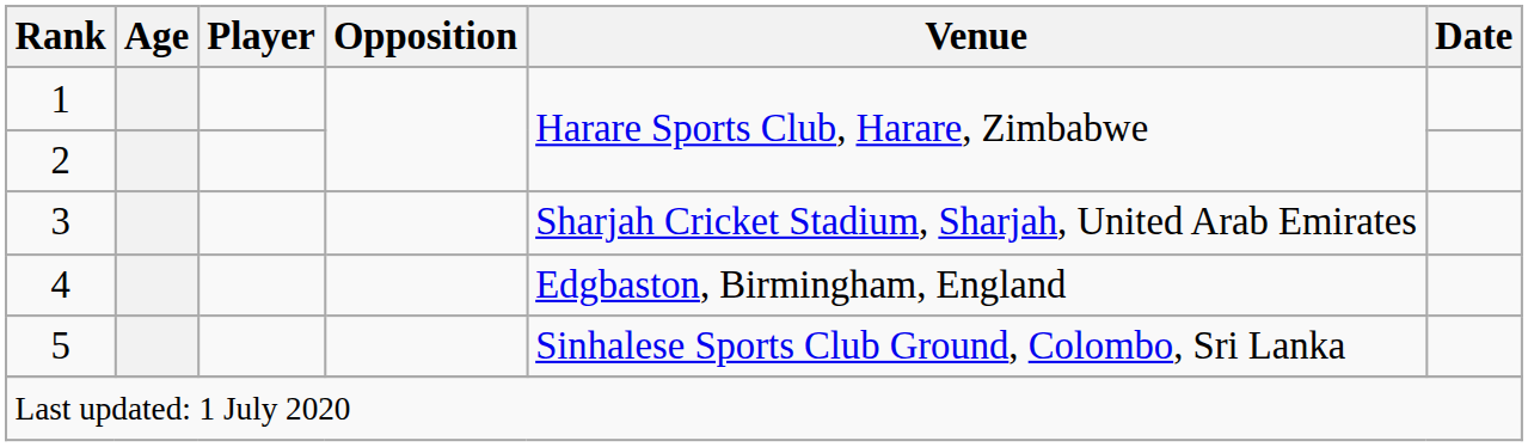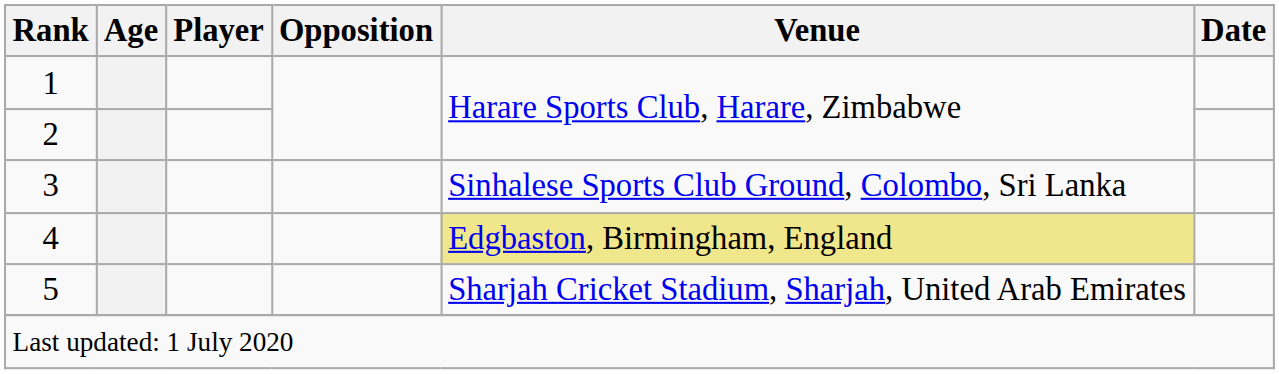 <table class="wikitable plainrowheaders sortable">
 <tr>
 <th scope=col>Rank</th>
 <th scope=col>Age</th>
 <th scope=col>Player</th>
 <th scope=col>Opposition</th>
 <th scope=col>Venue</th>
 <th scope=col>Date</th>
 </tr>
 <tr>
 <td align=center>1</td>
 <th scope=row style=text-align:center;></th>
 <td></td>
 <td rowspan=2></td>
 <td rowspan=2><a href='#'>Harare Sports Club</a>, <a href='#'>Harare</a>, Zimbabwe</td>
 <td></td>
 </tr>
 <tr>
 <td align=center>2</td>
 <th scope=row style=text-align:center;></th>
 <td></td>
 <td></td>
 </tr>
 <tr>
 <td align=center>3</td>
 <th scope=row style=text-align:center;></th>
 <td></td>
 <td></td>
-<td><a href='#'>Sharjah Cricket Stadium</a>, <a href='#'>Sharjah</a>, United Arab Emirates</td>
+<td><a href='#'>Sinhalese Sports Club Ground</a>, <a href='#'>Colombo</a>, Sri Lanka</td>
 <td></td>
 </tr>
 <tr>
 <td align=center>4</td>
 <th scope=row style=text-align:center;></th>
 <td></td>
 <td></td>
-<td><a href='#'>Edgbaston</a>, Birmingham, England</td>
+<td style="background: khaki;"><a href='#'>Edgbaston</a>, Birmingham, England</td>
 <td></td>
 </tr>
 <tr>
 <td align=center>5</td>
 <th scope=row style=text-align:center;></th>
 <td></td>
 <td></td>
-<td><a href='#'>Sinhalese Sports Club Ground</a>, <a href='#'>Colombo</a>, Sri Lanka</td>
+<td><a href='#'>Sharjah Cricket Stadium</a>, <a href='#'>Sharjah</a>, United Arab Emirates</td>
 <td></td>
 </tr>
 <tr>
 </tr>
 <tr class=sortbottom>
 <td colspan=7><small>Last updated: 1 July 2020</small></td>
 </tr>
 </table>
